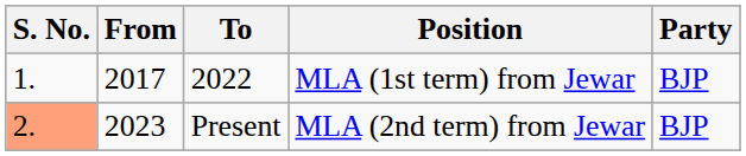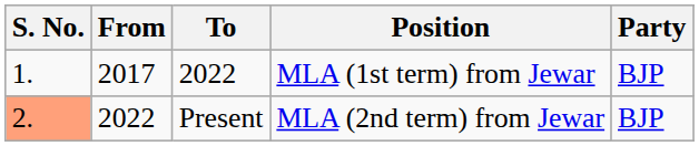 <table class="wikitable sortable">
 <tr>
 <th>S. No.</th>
 <th>From</th>
 <th>To</th>
 <th>Position</th>
 <th>Party</th>
 </tr>
 <tr>
 <td>1.</td>
 <td>2017</td>
 <td>2022</td>
 <td><a href='#'>MLA</a> (1st term) from <a href='#'>Jewar</a></td>
 <td><a href='#'>BJP</a></td>
 </tr>
 <tr>
 <td style="background: lightsalmon;">2.</td>
-<td>2023</td>
+<td>2022</td>
 <td>Present</td>
 <td><a href='#'>MLA</a> (2nd term) from <a href='#'>Jewar</a></td>
 <td><a href='#'>BJP</a></td>
 </tr>
 </table>
